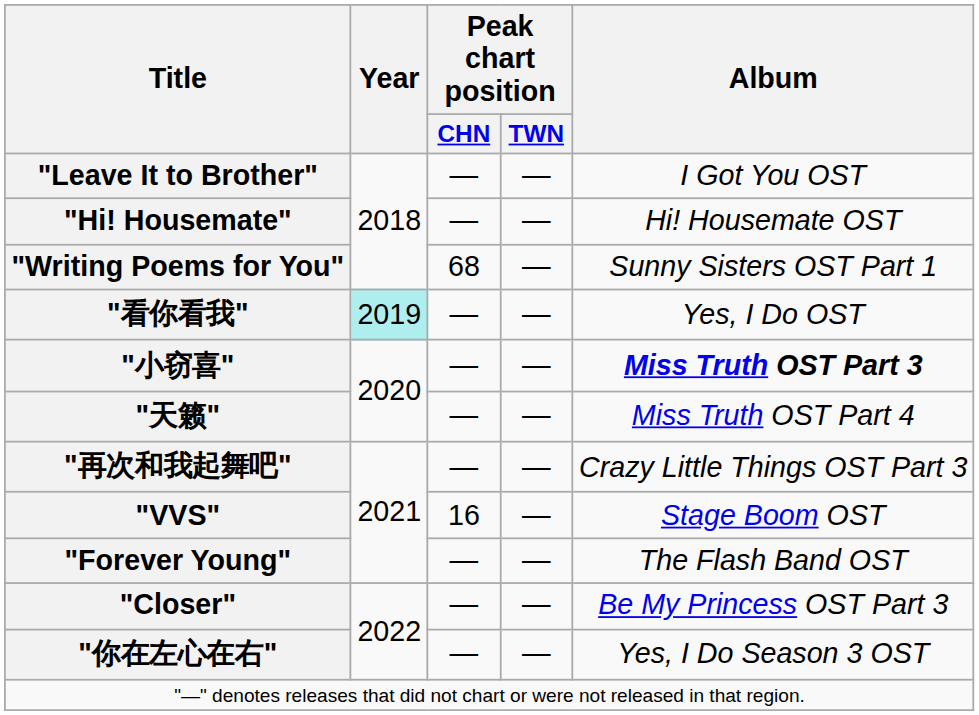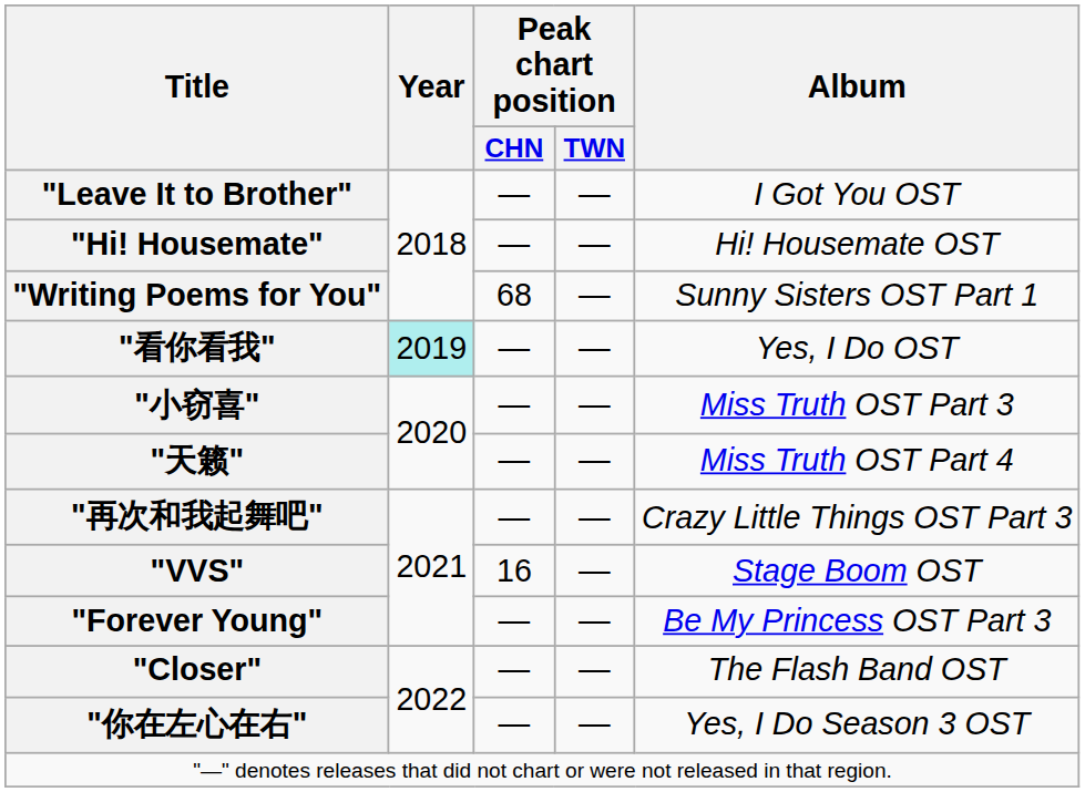 <table class="wikitable plainrowheaders" style="text-align:center;">
 <tr>
 <th rowspan="2" scope="col">Title</th>
 <th rowspan="2" scope="col">Year</th>
 <th colspan="2" scope="col">Peak chart position</th>
 <th rowspan="2" scope="col">Album</th>
 </tr>
 <tr>
 <th scope="col" style="width:2.5em;font-size:85%;"><a href='#'>CHN</a></th>
 <th scope="col" style="width:2.5em;font-size:85%;"><a href='#'>TWN</a></th>
 </tr>
 <tr>
 <th scope="row">"Leave It to Brother" </th>
 <td rowspan="3">2018</td>
 <td>—</td>
 <td —>—</td>
 <td><em>I Got You OST</em></td>
 </tr>
 <tr>
 <th scope="row">"Hi! Housemate" <br></th>
 <td>—</td>
 <td>—</td>
 <td><em>Hi! Housemate OST</em></td>
 </tr>
 <tr>
 <th scope="row">"Writing Poems for You" <br></th>
 <td>68</td>
 <td>—</td>
 <td><em>Sunny Sisters OST Part 1</em></td>
 </tr>
 <tr>
 <th scope="row">"看你看我"<br></th>
 <td style="background: paleturquoise;">2019</td>
 <td>—</td>
 <td>—</td>
 <td><em>Yes, I Do OST</em></td>
 </tr>
 <tr>
 <th scope="row">"小窃喜"</th>
 <td rowspan="2">2020</td>
 <td>—</td>
 <td>—</td>
-<td><strong><em><a href='#'>Miss Truth</a> OST Part 3</em></strong></td>
+<td><em><a href='#'>Miss Truth</a> OST Part 3</em></td>
 </tr>
 <tr>
 <th scope="row">"天籁"</th>
 <td>—</td>
 <td>—</td>
 <td><em><a href='#'>Miss Truth</a> OST Part 4</em></td>
 </tr>
 <tr>
 <th scope="row">"再次和我起舞吧"<br></th>
 <td rowspan="3">2021</td>
 <td>—</td>
 <td>—</td>
 <td><em>Crazy Little Things OST Part 3</em></td>
 </tr>
 <tr>
 <th scope="row">"VVS"<br></th>
 <td>16</td>
 <td>—</td>
 <td><em><a href='#'>Stage Boom</a> OST</em></td>
 </tr>
 <tr>
 <th scope="row">"Forever Young"<br></th>
 <td>—</td>
 <td>—</td>
-<td><em>The Flash Band OST</em></td>
+<td><em><a href='#'>Be My Princess</a> OST Part 3</em></td>
 </tr>
 <tr>
 <th scope="row">"Closer" </th>
 <td rowspan="2">2022</td>
 <td>—</td>
 <td>—</td>
-<td><em><a href='#'>Be My Princess</a> OST Part 3</em></td>
+<td><em>The Flash Band OST</em></td>
 </tr>
 <tr>
 <th scope="row">"你在左心在右"<br></th>
 <td>—</td>
 <td>—</td>
 <td><em>Yes, I Do Season 3 OST</em></td>
 </tr>
 <tr>
 <td colspan="5" style="font-size:8pt">"—" denotes releases that did not chart or were not released in that region.</td>
 </tr>
 </table>
